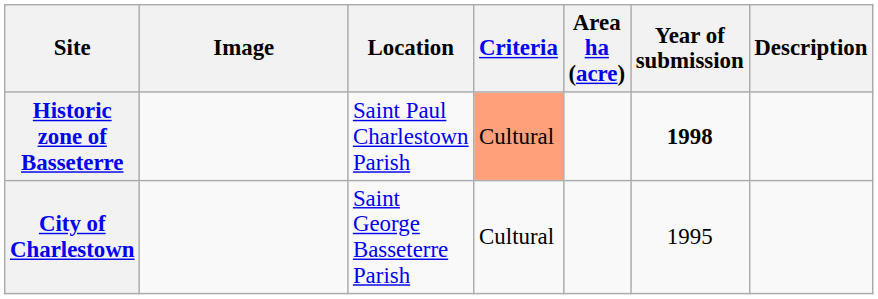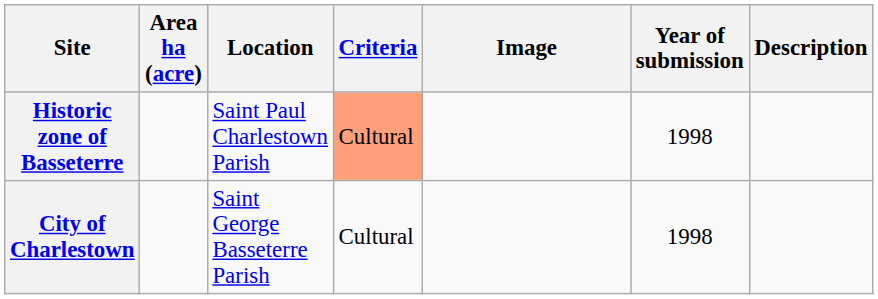 <table class="wikitable sortable">
 <tr>
 <th scope="col" style="width:15%;">Site</th>
-<th scope="col" class="unsortable" style="width:150px;">Image</th>
+<th scope="col" style="width:5%;">Area<br><a href='#'>ha</a> (<a href='#'>acre</a>)<br></th>
 <th scope="col" style="width:12.5%;">Location</th>
 <th scope="row" style="width:5%;"><a href='#'>Criteria</a></th>
-<th scope="col" style="width:5%;">Area<br><a href='#'>ha</a> (<a href='#'>acre</a>)<br></th>
+<th scope="col" class="unsortable" style="width:150px;">Image</th>
 <th scope="col" style="width:5%;">Year of submission</th>
 <th scope="col" class="unsortable">Description</th>
 </tr>
 <tr>
 <th><a href='#'>Historic zone of Basseterre</a></th>
 <td></td>
 <td><a href='#'>Saint Paul Charlestown Parish</a><br><small></small></td>
 <td style="background: lightsalmon;">Cultural</td>
 <td></td>
-<td align="center"><strong>1998</strong></td>
+<td align="center">1998</td>
 <td></td>
 </tr>
 <tr>
 <th><a href='#'>City of Charlestown</a></th>
 <td></td>
 <td><a href='#'>Saint George Basseterre Parish</a><br><small></small></td>
 <td>Cultural</td>
 <td></td>
-<td align="center">1995</td>
+<td align="center">1998</td>
 <td></td>
 </tr>
 </table>
